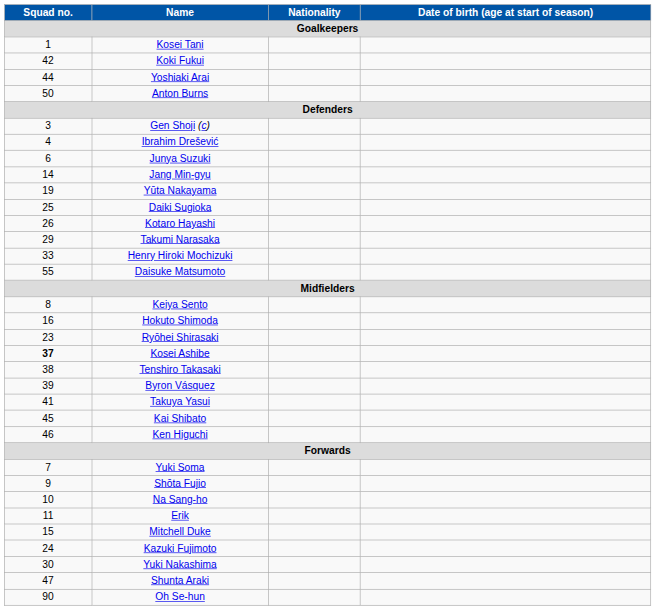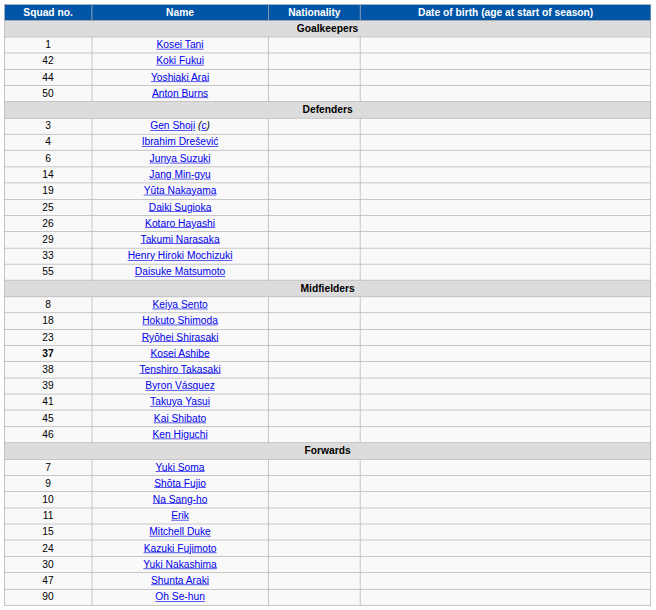 <table class="wikitable" style="text-align:center;width:80%">
 <tr>
 <th style="background:#0055A6; color:#FFFFFF; text-align:center;">Squad no.</th>
 <th style="background:#0055A6; color:#FFFFFF; text-align:center;">Name</th>
 <th style="background:#0055A6; color:#FFFFFF; text-align:center;">Nationality</th>
 <th style="background:#0055A6; color:#FFFFFF; text-align:center;">Date of birth (age at start of season)</th>
 </tr>
 <tr>
 <th colspan="5" style="background:#dcdcdc; text-align:center;">Goalkeepers</th>
 </tr>
 <tr>
 <td>1</td>
 <td><a href='#'>Kosei Tani</a></td>
 <td></td>
 <td></td>
 </tr>
 <tr>
 <td>42</td>
 <td><a href='#'>Koki Fukui</a></td>
 <td></td>
 <td></td>
 </tr>
 <tr>
 <td>44</td>
 <td><a href='#'>Yoshiaki Arai</a></td>
 <td></td>
 <td></td>
 </tr>
 <tr>
 <td>50</td>
 <td><a href='#'>Anton Burns</a></td>
 <td></td>
 <td></td>
 </tr>
 <tr>
 <th colspan="5" style="background:#dcdcdc; text-align:center;">Defenders</th>
 </tr>
 <tr>
 <td>3</td>
 <td><a href='#'>Gen Shoji</a> <em>(<a href='#'>c</a>)</em></td>
 <td></td>
 <td></td>
 </tr>
 <tr>
 <td>4</td>
 <td><a href='#'>Ibrahim Drešević</a></td>
 <td></td>
 <td></td>
 </tr>
 <tr>
 <td>6</td>
 <td><a href='#'>Junya Suzuki</a></td>
 <td></td>
 <td></td>
 </tr>
 <tr>
 <td>14</td>
 <td><a href='#'>Jang Min-gyu</a></td>
 <td></td>
 <td></td>
 </tr>
 <tr>
 <td>19</td>
 <td><a href='#'>Yūta Nakayama</a></td>
 <td></td>
 <td></td>
 </tr>
 <tr>
 <td>25</td>
 <td><a href='#'>Daiki Sugioka</a></td>
 <td></td>
 <td></td>
 </tr>
 <tr>
 <td>26</td>
 <td><a href='#'>Kotaro Hayashi</a></td>
 <td></td>
 <td></td>
 </tr>
 <tr>
 <td>29</td>
 <td><a href='#'>Takumi Narasaka</a></td>
 <td></td>
 <td></td>
 </tr>
 <tr>
 <td>33</td>
 <td><a href='#'>Henry Hiroki Mochizuki</a></td>
 <td></td>
 <td></td>
 </tr>
 <tr>
 <td>55</td>
 <td><a href='#'>Daisuke Matsumoto</a></td>
 <td></td>
 <td></td>
 </tr>
 <tr>
 <th colspan="5" style="background:#dcdcdc; text-align:center;">Midfielders</th>
 </tr>
 <tr>
 <td>8</td>
 <td><a href='#'>Keiya Sento</a></td>
 <td></td>
 <td></td>
 </tr>
 <tr>
-<td>16</td>
+<td>18</td>
 <td><a href='#'>Hokuto Shimoda</a></td>
 <td></td>
 <td></td>
 </tr>
 <tr>
 <td>23</td>
 <td><a href='#'>Ryōhei Shirasaki</a></td>
 <td></td>
 <td></td>
 </tr>
 <tr>
 <td><strong>37</strong></td>
 <td><a href='#'>Kosei Ashibe</a></td>
 <td></td>
 <td></td>
 </tr>
 <tr>
 <td>38</td>
 <td><a href='#'>Tenshiro Takasaki</a></td>
 <td></td>
 <td></td>
 </tr>
 <tr>
 <td>39</td>
 <td><a href='#'>Byron Vásquez</a></td>
 <td></td>
 <td></td>
 </tr>
 <tr>
 <td>41</td>
 <td><a href='#'>Takuya Yasui</a></td>
 <td></td>
 <td></td>
 </tr>
 <tr>
 <td>45</td>
 <td><a href='#'>Kai Shibato</a></td>
 <td></td>
 <td></td>
 </tr>
 <tr>
 <td>46</td>
 <td><a href='#'>Ken Higuchi</a></td>
 <td></td>
 <td></td>
 </tr>
 <tr>
 <th colspan="12" style="background:#dcdcdc; text-align:center;">Forwards</th>
 </tr>
 <tr>
 <td>7</td>
 <td><a href='#'>Yuki Soma</a></td>
 <td></td>
 <td></td>
 </tr>
 <tr>
 <td>9</td>
 <td><a href='#'>Shōta Fujio</a></td>
 <td></td>
 <td></td>
 </tr>
 <tr>
 <td>10</td>
 <td><a href='#'>Na Sang-ho</a></td>
 <td></td>
 <td></td>
 </tr>
 <tr>
 <td>11</td>
 <td><a href='#'>Erik</a></td>
 <td></td>
 <td></td>
 </tr>
 <tr>
 <td>15</td>
 <td><a href='#'>Mitchell Duke</a></td>
 <td></td>
 <td></td>
 </tr>
 <tr>
 <td>24</td>
 <td><a href='#'>Kazuki Fujimoto</a></td>
 <td></td>
 <td></td>
 </tr>
 <tr>
 <td>30</td>
 <td><a href='#'>Yuki Nakashima</a></td>
 <td></td>
 <td></td>
 </tr>
 <tr>
 <td>47</td>
 <td><a href='#'>Shunta Araki</a></td>
 <td></td>
 <td></td>
 </tr>
 <tr>
 <td>90</td>
 <td><a href='#'>Oh Se-hun</a></td>
 <td></td>
 <td></td>
 </tr>
 </table>
